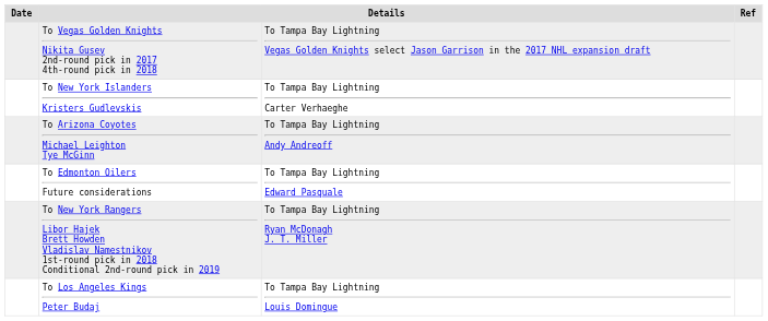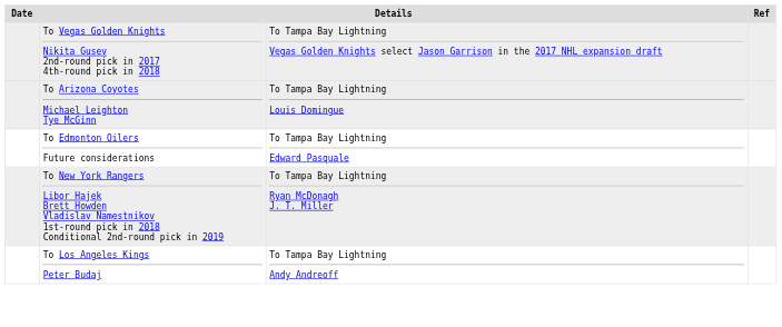 <table border=1 style="border-collapse:collapse" bordercolor="#DFDFDF" cellpadding="5" width=90%>
 <tr style="background:#ddd; text-align:center;">
 <th>Date</th>
 <th colspan="2">Details</th>
 <th>Ref</th>
 </tr>
 <tr bgcolor="eeeeee">
 <td></td>
 <td valign="top">To <a href='#'>Vegas Golden Knights</a><hr><a href='#'>Nikita Gusev</a><br>2nd-round pick in <a href='#'>2017</a><br> 4th-round pick in <a href='#'>2018</a></td>
 <td valign="top">To Tampa Bay Lightning<hr><a href='#'>Vegas Golden Knights</a> select <a href='#'>Jason Garrison</a> in the <a href='#'>2017 NHL expansion draft</a></td>
 <td></td>
 </tr>
-<tr>
-<td></td>
-<td valign="top">To <a href='#'>New York Islanders</a><hr><a href='#'>Kristers Gudlevskis</a></td>
-<td valign="top">To Tampa Bay Lightning<hr>Carter Verhaeghe</td>
-<td></td>
-</tr>
 <tr bgcolor="eeeeee">
 <td></td>
 <td valign="top">To <a href='#'>Arizona Coyotes</a><hr><a href='#'>Michael Leighton</a><br><a href='#'>Tye McGinn</a></td>
-<td valign="top">To Tampa Bay Lightning<hr><a href='#'>Andy Andreoff</a></td>
+<td valign="top">To Tampa Bay Lightning<hr><a href='#'>Louis Domingue</a></td>
 <td></td>
 </tr>
 <tr>
 <td></td>
 <td valign="top">To <a href='#'>Edmonton Oilers</a><hr>Future considerations</td>
 <td valign="top">To Tampa Bay Lightning<hr><a href='#'>Edward Pasquale</a></td>
 <td></td>
 </tr>
 <tr bgcolor="eeeeee">
 <td></td>
 <td valign="top">To <a href='#'>New York Rangers</a><hr><a href='#'>Libor Hajek</a><br><a href='#'>Brett Howden</a><br><a href='#'>Vladislav Namestnikov</a><br>1st-round pick in <a href='#'>2018</a><br>Conditional 2nd-round pick in <a href='#'>2019</a></td>
 <td valign="top">To Tampa Bay Lightning<hr><a href='#'>Ryan McDonagh</a><br><a href='#'>J. T. Miller</a></td>
 <td></td>
 </tr>
 <tr>
 <td></td>
 <td valign="top">To <a href='#'>Los Angeles Kings</a><hr><a href='#'>Peter Budaj</a></td>
-<td valign="top">To Tampa Bay Lightning<hr><a href='#'>Louis Domingue</a></td>
+<td valign="top">To Tampa Bay Lightning<hr><a href='#'>Andy Andreoff</a></td>
 <td></td>
 </tr>
 </table>
